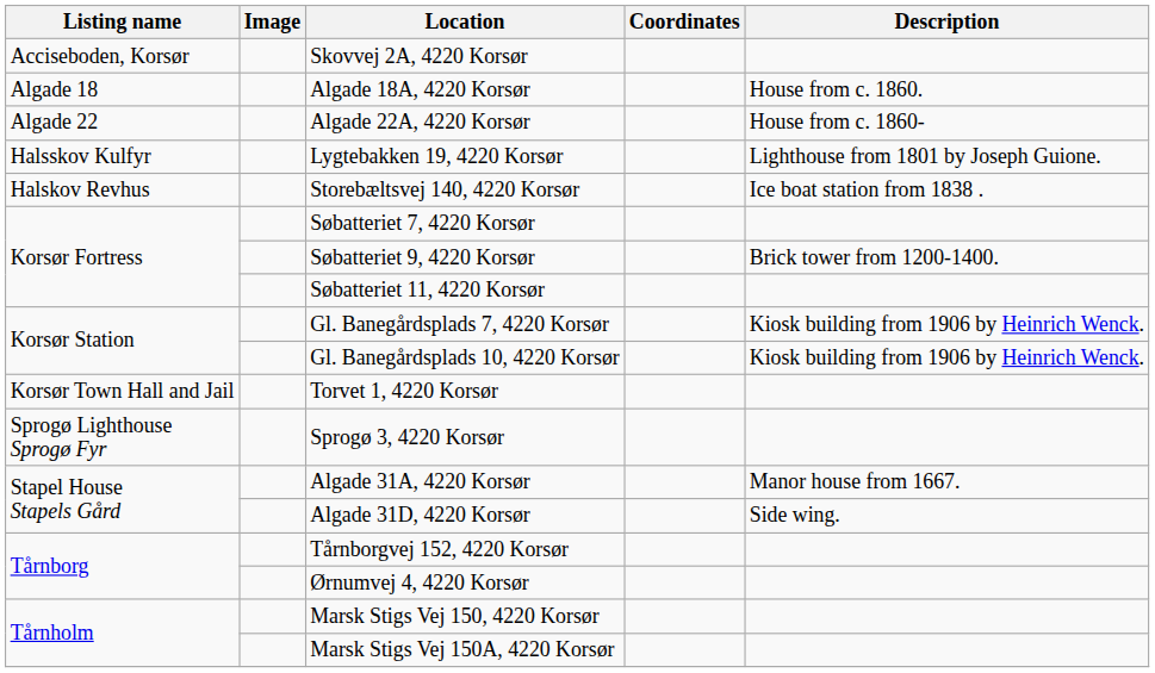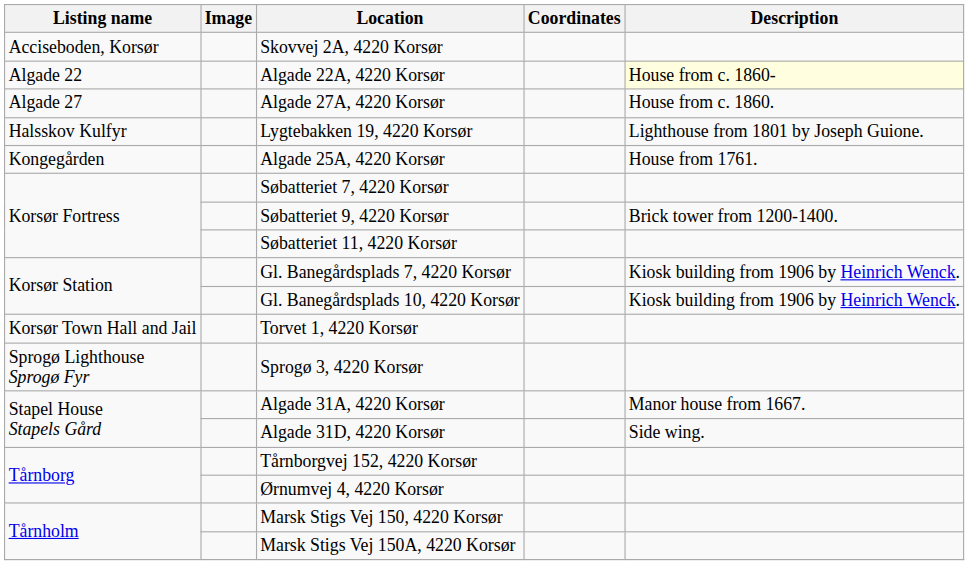 <table class="wikitable sortable">
 <tr>
 <th>Listing name</th>
 <th>Image</th>
 <th>Location</th>
 <th>Coordinates</th>
 <th>Description</th>
 </tr>
 <tr>
 <td>Acciseboden, Korsør</td>
 <td></td>
 <td>Skovvej 2A, 4220 Korsør</td>
 <td></td>
 <td></td>
 </tr>
 <tr>
-<td>Algade 18</td>
-<td></td>
-<td>Algade 18A, 4220 Korsør</td>
-<td></td>
-<td>House from c. 1860.</td>
-</tr>
-<tr>
 <td>Algade 22</td>
 <td></td>
 <td>Algade 22A, 4220 Korsør</td>
 <td></td>
-<td>House from c. 1860-</td>
+<td style="background: lightyellow;">House from c. 1860-</td>
+</tr>
+<tr>
+<td>Algade 27</td>
+<td></td>
+<td>Algade 27A, 4220 Korsør</td>
+<td></td>
+<td>House from c. 1860.</td>
 </tr>
 <tr>
 <td>Halsskov Kulfyr</td>
 <td></td>
 <td>Lygtebakken 19, 4220 Korsør</td>
 <td></td>
 <td>Lighthouse from 1801 by Joseph Guione.</td>
 </tr>
 <tr>
-<td>Halskov Revhus</td>
+<td>Kongegården</td>
 <td></td>
-<td>Storebæltsvej 140, 4220 Korsør</td>
+<td>Algade 25A, 4220 Korsør</td>
 <td></td>
-<td>Ice boat station from 1838 .</td>
+<td>House from 1761.</td>
 </tr>
 <tr>
 <td rowspan="3">Korsør Fortress</td>
 <td></td>
 <td>Søbatteriet 7, 4220 Korsør</td>
 <td></td>
 <td></td>
 </tr>
 <tr>
 <td></td>
 <td>Søbatteriet 9, 4220 Korsør</td>
 <td></td>
 <td>Brick tower from 1200-1400.</td>
 </tr>
 <tr>
 <td></td>
 <td>Søbatteriet 11, 4220 Korsør</td>
 <td></td>
 <td></td>
 </tr>
 <tr>
 <td rowspan="2">Korsør Station</td>
 <td></td>
 <td>Gl. Banegårdsplads 7, 4220 Korsør</td>
 <td></td>
 <td>Kiosk building from 1906 by <a href='#'>Heinrich Wenck</a>.</td>
 </tr>
 <tr>
 <td></td>
 <td>Gl. Banegårdsplads 10, 4220 Korsør</td>
 <td></td>
 <td>Kiosk building from 1906 by <a href='#'>Heinrich Wenck</a>.</td>
 </tr>
 <tr>
 <td>Korsør Town Hall and Jail</td>
 <td></td>
 <td>Torvet 1, 4220 Korsør</td>
 <td></td>
 <td></td>
 </tr>
 <tr>
 <td>Sprogø Lighthouse<br><em>Sprogø Fyr</em></td>
 <td></td>
 <td>Sprogø 3, 4220 Korsør</td>
 <td></td>
 <td></td>
 </tr>
 <tr>
 <td rowspan="2">Stapel House<br><em>Stapels Gård</em></td>
 <td></td>
 <td>Algade 31A, 4220 Korsør</td>
 <td></td>
 <td>Manor house from 1667.</td>
 </tr>
 <tr>
 <td></td>
 <td>Algade 31D, 4220 Korsør</td>
 <td></td>
 <td>Side wing.</td>
 </tr>
 <tr>
 <td rowspan="2"><a href='#'>Tårnborg</a></td>
 <td></td>
 <td>Tårnborgvej 152, 4220 Korsør</td>
 <td></td>
 <td></td>
 </tr>
 <tr>
 <td></td>
 <td>Ørnumvej 4, 4220 Korsør</td>
 <td></td>
 <td></td>
 </tr>
 <tr>
 <td rowspan="2"><a href='#'>Tårnholm</a></td>
 <td></td>
 <td>Marsk Stigs Vej 150, 4220 Korsør</td>
 <td></td>
 <td></td>
 </tr>
 <tr>
 <td></td>
 <td>Marsk Stigs Vej 150A, 4220 Korsør</td>
 <td></td>
 <td></td>
 </tr>
 <tr>
 </tr>
 </table>
